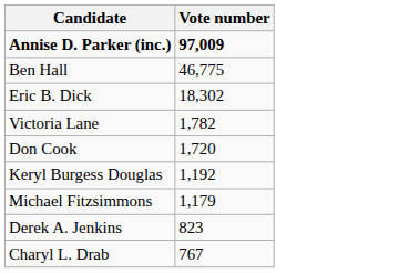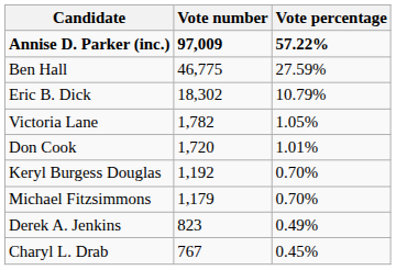 <table class="wikitable">
 <tr>
 <th>Candidate</th>
 <th>Vote number</th>
+<th>Vote percentage</th>
 </tr>
 <tr>
 <td><strong>Annise D. Parker (inc.)</strong></td>
 <td><strong>97,009</strong></td>
+<td><strong>57.22%</strong></td>
 </tr>
 <tr>
 <td>Ben Hall</td>
 <td>46,775</td>
+<td>27.59%</td>
 </tr>
 <tr>
 <td>Eric B. Dick</td>
 <td>18,302</td>
+<td>10.79%</td>
 </tr>
 <tr>
 <td>Victoria Lane</td>
 <td>1,782</td>
+<td>1.05%</td>
 </tr>
 <tr>
 <td>Don Cook</td>
 <td>1,720</td>
+<td>1.01%</td>
 </tr>
 <tr>
 <td>Keryl Burgess Douglas</td>
 <td>1,192</td>
+<td>0.70%</td>
 </tr>
 <tr>
 <td>Michael Fitzsimmons</td>
 <td>1,179</td>
+<td>0.70%</td>
 </tr>
 <tr>
 <td>Derek A. Jenkins</td>
 <td>823</td>
+<td>0.49%</td>
 </tr>
 <tr>
 <td>Charyl L. Drab</td>
 <td>767</td>
+<td>0.45%</td>
 </tr>
 </table>
